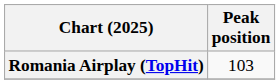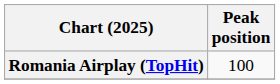 <table class="wikitable plainrowheaders" style="text-align:center">
 <tr>
 <th scope="col">Chart (2025)</th>
 <th scope="col">Peak<br>position</th>
 </tr>
 <tr>
 <th scope="row">Romania Airplay (<a href='#'>TopHit</a>)</th>
-<td>103</td>
+<td>100</td>
 </tr>
 <tr>
 </tr>
 </table>
